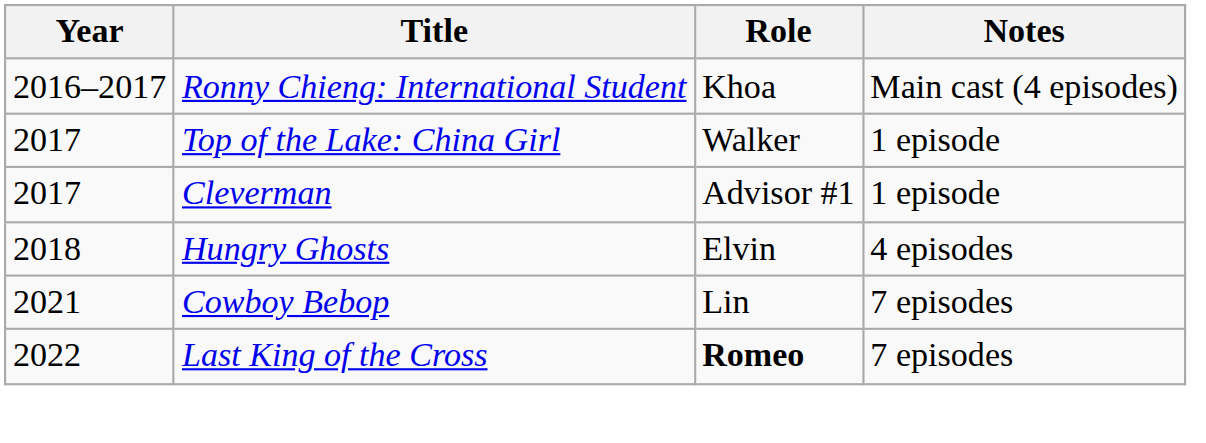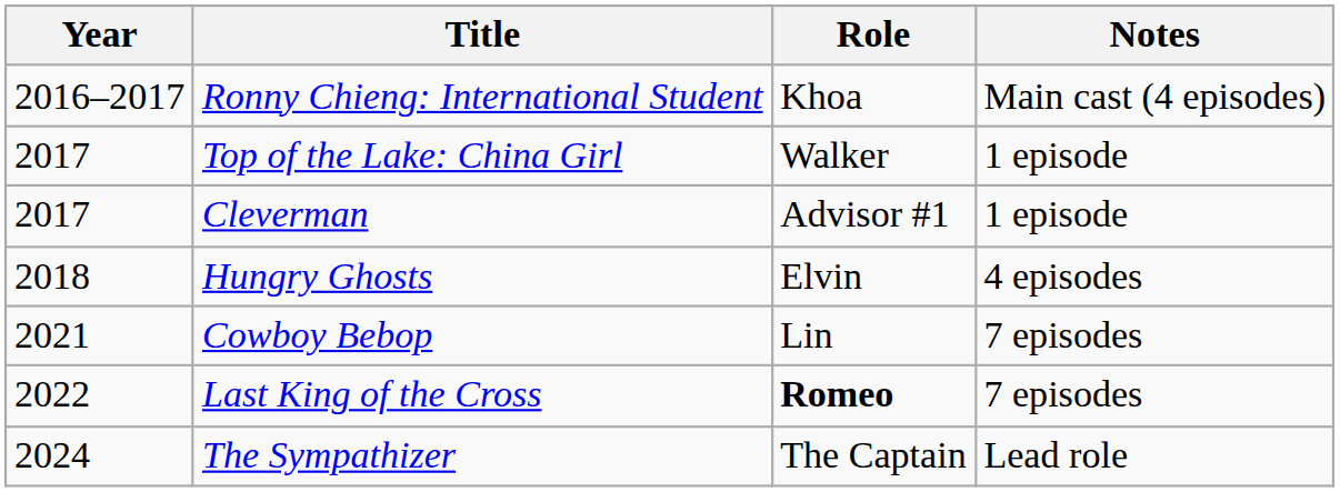 <table class="wikitable sortable">
 <tr>
 <th>Year</th>
 <th>Title</th>
 <th>Role</th>
 <th class="unsortable">Notes</th>
 </tr>
 <tr>
 <td>2016–2017</td>
 <td><em><a href='#'>Ronny Chieng: International Student</a></em></td>
 <td>Khoa</td>
 <td>Main cast (4 episodes)</td>
 </tr>
 <tr>
 <td>2017</td>
 <td><em><a href='#'>Top of the Lake: China Girl</a></em></td>
 <td>Walker</td>
 <td>1 episode</td>
 </tr>
 <tr>
 <td>2017</td>
 <td><em><a href='#'>Cleverman</a></em></td>
 <td>Advisor #1</td>
 <td>1 episode</td>
 </tr>
 <tr>
 <td>2018</td>
 <td><em><a href='#'>Hungry Ghosts</a></em></td>
 <td>Elvin</td>
 <td>4 episodes</td>
 </tr>
 <tr>
 <td>2021</td>
 <td><em><a href='#'>Cowboy Bebop</a></em></td>
 <td>Lin</td>
 <td>7 episodes</td>
 </tr>
 <tr>
 <td>2022</td>
 <td><em><a href='#'>Last King of the Cross</a></em></td>
 <td><strong>Romeo</strong></td>
 <td>7 episodes</td>
 </tr>
+<tr>
+<td>2024</td>
+<td><em><a href='#'>The Sympathizer</a></em></td>
+<td>The Captain</td>
+<td>Lead role</td>
+</tr>
 </table>
